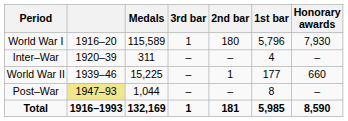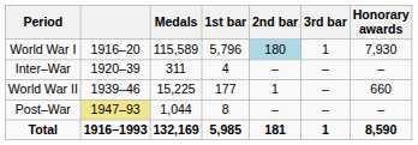 <table class="wikitable">
 <tr>
 <th>Period</th>
 <th></th>
 <th align=center>Medals</th>
+<th>1st bar</th>
+<th>2nd bar</th>
 <th>3rd bar</th>
-<th>2nd bar</th>
-<th>1st bar</th>
 <th>Honorary<br>awards</th>
 </tr>
 <tr>
 <td align=center>World War I</td>
 <td align=center>1916–20</td>
 <td align=center>115,589</td>
+<td align=center>5,796</td>
+<td align=center style="background: lightblue;">180</td>
 <td align=center>1</td>
-<td align=center>180</td>
-<td align=center>5,796</td>
 <td align=center>7,930</td>
 </tr>
 <tr>
 <td align=center>Inter–War</td>
 <td align=center>1920–39</td>
 <td align=center>311</td>
+<td align=center>4</td>
 <td align=center>–</td>
 <td align=center>–</td>
-<td align=center>4</td>
 <td align=center>–</td>
 </tr>
 <tr>
 <td align=center>World War II</td>
 <td align=center>1939–46</td>
 <td align=center>15,225</td>
+<td align=center>177</td>
+<td align=center>1</td>
 <td align=center>–</td>
-<td align=center>1</td>
-<td align=center>177</td>
 <td align=center>660</td>
 </tr>
 <tr>
 <td align=center>Post–War</td>
 <td align=center style="background: khaki;">1947–93</td>
 <td align=center>1,044</td>
+<td align=center>8</td>
 <td align=center>–</td>
 <td align=center>–</td>
-<td align=center>8</td>
 <td align=center>–</td>
 </tr>
 <tr>
 <td align=center><strong>Total</strong></td>
 <td align=center><strong>1916–1993</strong></td>
 <td align=center><strong>132,169</strong></td>
+<td align=center><strong>5,985</strong></td>
+<td align=center><strong>181</strong></td>
 <td align=center><strong>1</strong></td>
-<td align=center><strong>181</strong></td>
-<td align=center><strong>5,985</strong></td>
 <td align=center><strong>8,590</strong></td>
 </tr>
 </table>
